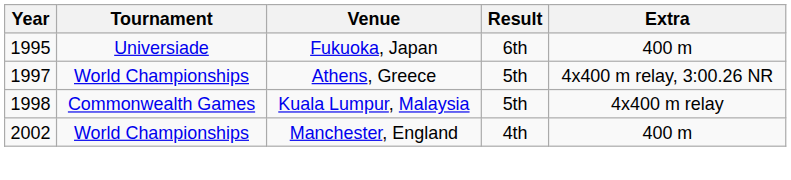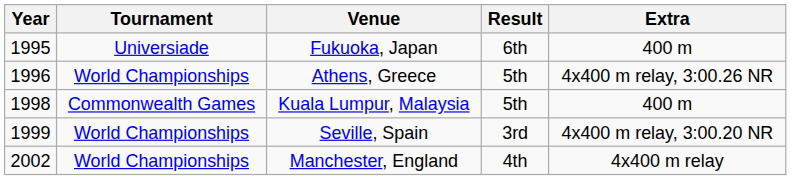 <table class="wikitable" style=" text-align:center; font-size:95%;" width="75%">
 <tr>
 <th>Year</th>
 <th>Tournament</th>
 <th>Venue</th>
 <th>Result</th>
 <th>Extra</th>
 </tr>
 <tr>
 <td>1995</td>
 <td><a href='#'>Universiade</a></td>
 <td><a href='#'>Fukuoka</a>, Japan</td>
 <td align="center">6th</td>
 <td>400 m</td>
 </tr>
 <tr>
-<td>1997</td>
+<td>1996</td>
 <td><a href='#'>World Championships</a></td>
 <td><a href='#'>Athens</a>, Greece</td>
 <td align="center">5th</td>
 <td>4x400 m relay, 3:00.26 NR</td>
 </tr>
 <tr>
 <td>1998</td>
 <td><a href='#'>Commonwealth Games</a></td>
 <td><a href='#'>Kuala Lumpur</a>, <a href='#'>Malaysia</a></td>
 <td align="center">5th</td>
-<td>4x400 m relay</td>
+<td>400 m</td>
+</tr>
+<tr>
+<td>1999</td>
+<td><a href='#'>World Championships</a></td>
+<td><a href='#'>Seville</a>, Spain</td>
+<td align="center">3rd</td>
+<td>4x400 m relay, 3:00.20 NR</td>
 </tr>
 <tr>
 <td>2002</td>
 <td><a href='#'>World Championships</a></td>
 <td><a href='#'>Manchester</a>, England</td>
 <td align="center">4th</td>
-<td>400 m</td>
+<td>4x400 m relay</td>
 </tr>
 </table>
